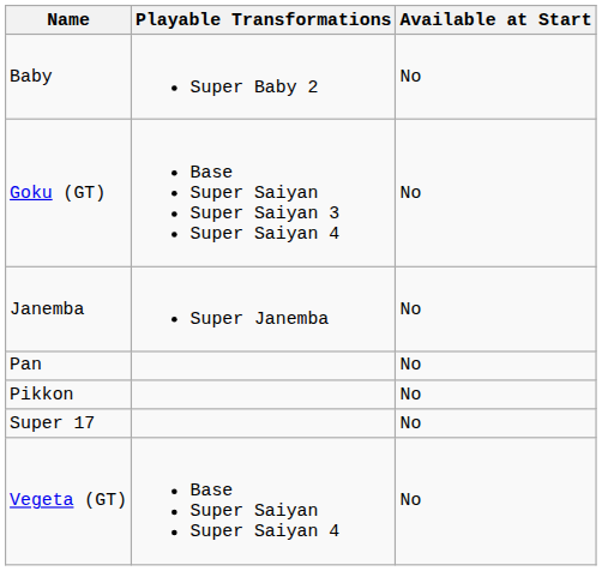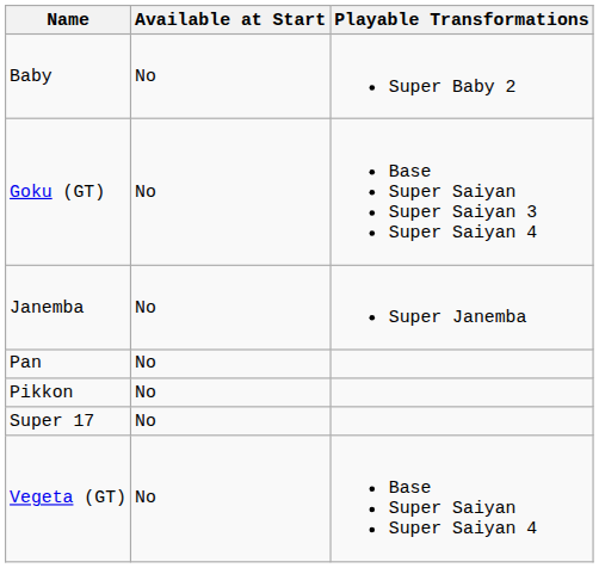 <table class="wikitable">
 <tr>
 <th>Name</th>
+<th>Available at Start</th>
 <th>Playable Transformations</th>
-<th>Available at Start</th>
 </tr>
 <tr>
 <td>Baby</td>
+<td>No</td>
 <td><br><ul><li>Super Baby 2</li></ul></td>
-<td>No</td>
 </tr>
 <tr>
 <td><a href='#'>Goku</a> (GT)</td>
+<td>No</td>
 <td><br><ul><li>Base</li><li>Super Saiyan</li><li>Super Saiyan 3</li><li>Super Saiyan 4</li></ul></td>
-<td>No</td>
 </tr>
 <tr>
 <td>Janemba</td>
+<td>No</td>
 <td><br><ul><li>Super Janemba</li></ul></td>
-<td>No</td>
 </tr>
 <tr>
 <td>Pan</td>
+<td>No</td>
 <td></td>
-<td>No</td>
 </tr>
 <tr>
 <td>Pikkon</td>
+<td>No</td>
 <td></td>
-<td>No</td>
 </tr>
 <tr>
 <td>Super 17</td>
+<td>No</td>
 <td></td>
-<td>No</td>
 </tr>
 <tr>
 <td><a href='#'>Vegeta</a> (GT)</td>
+<td>No</td>
 <td><br><ul><li>Base</li><li>Super Saiyan</li><li>Super Saiyan 4</li></ul></td>
-<td>No</td>
 </tr>
 </table>
